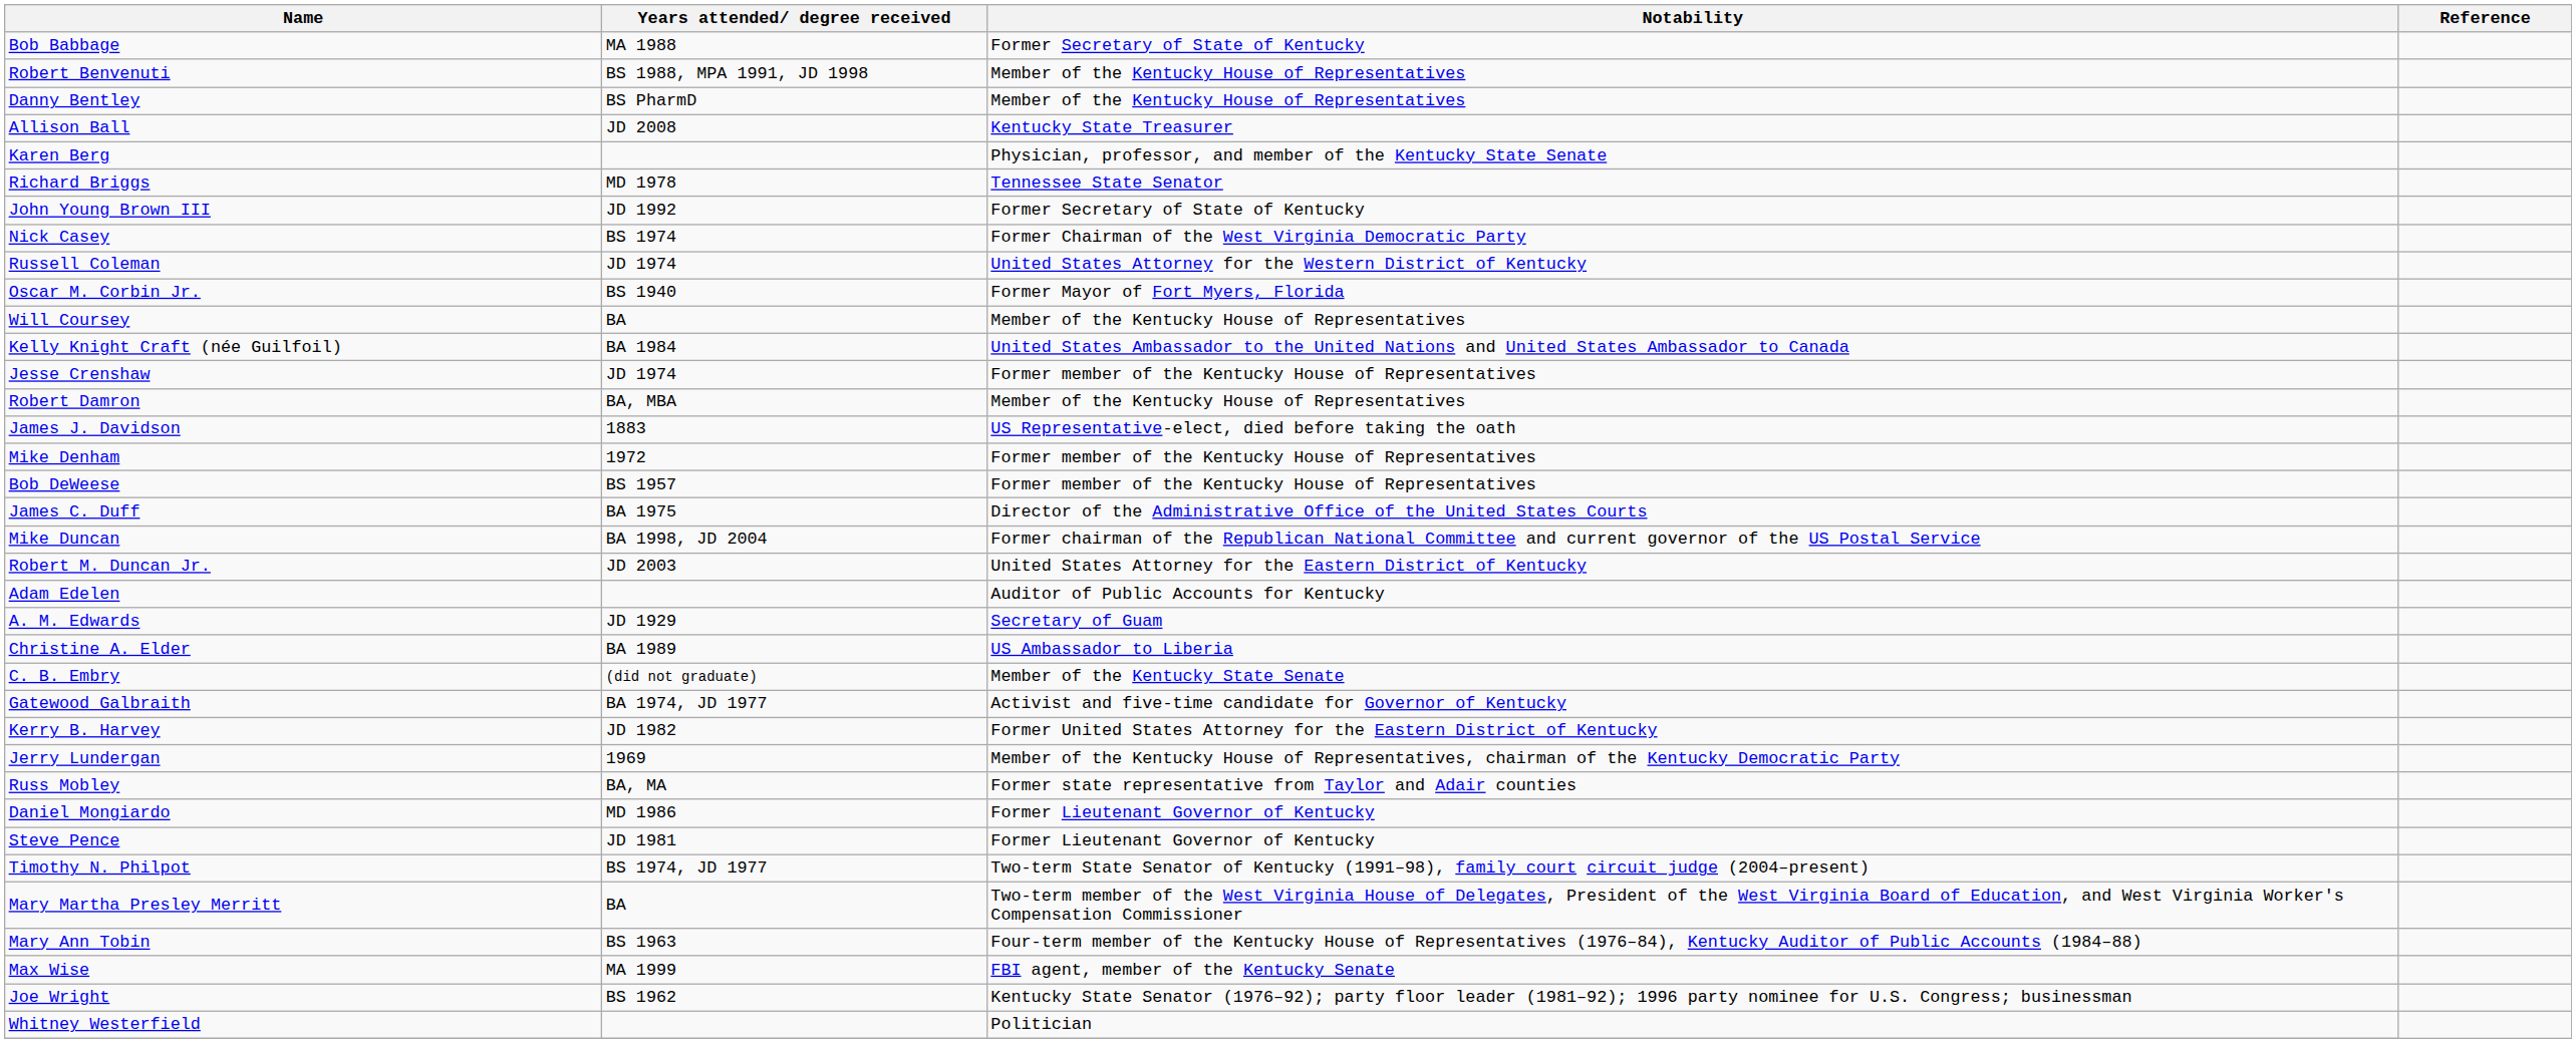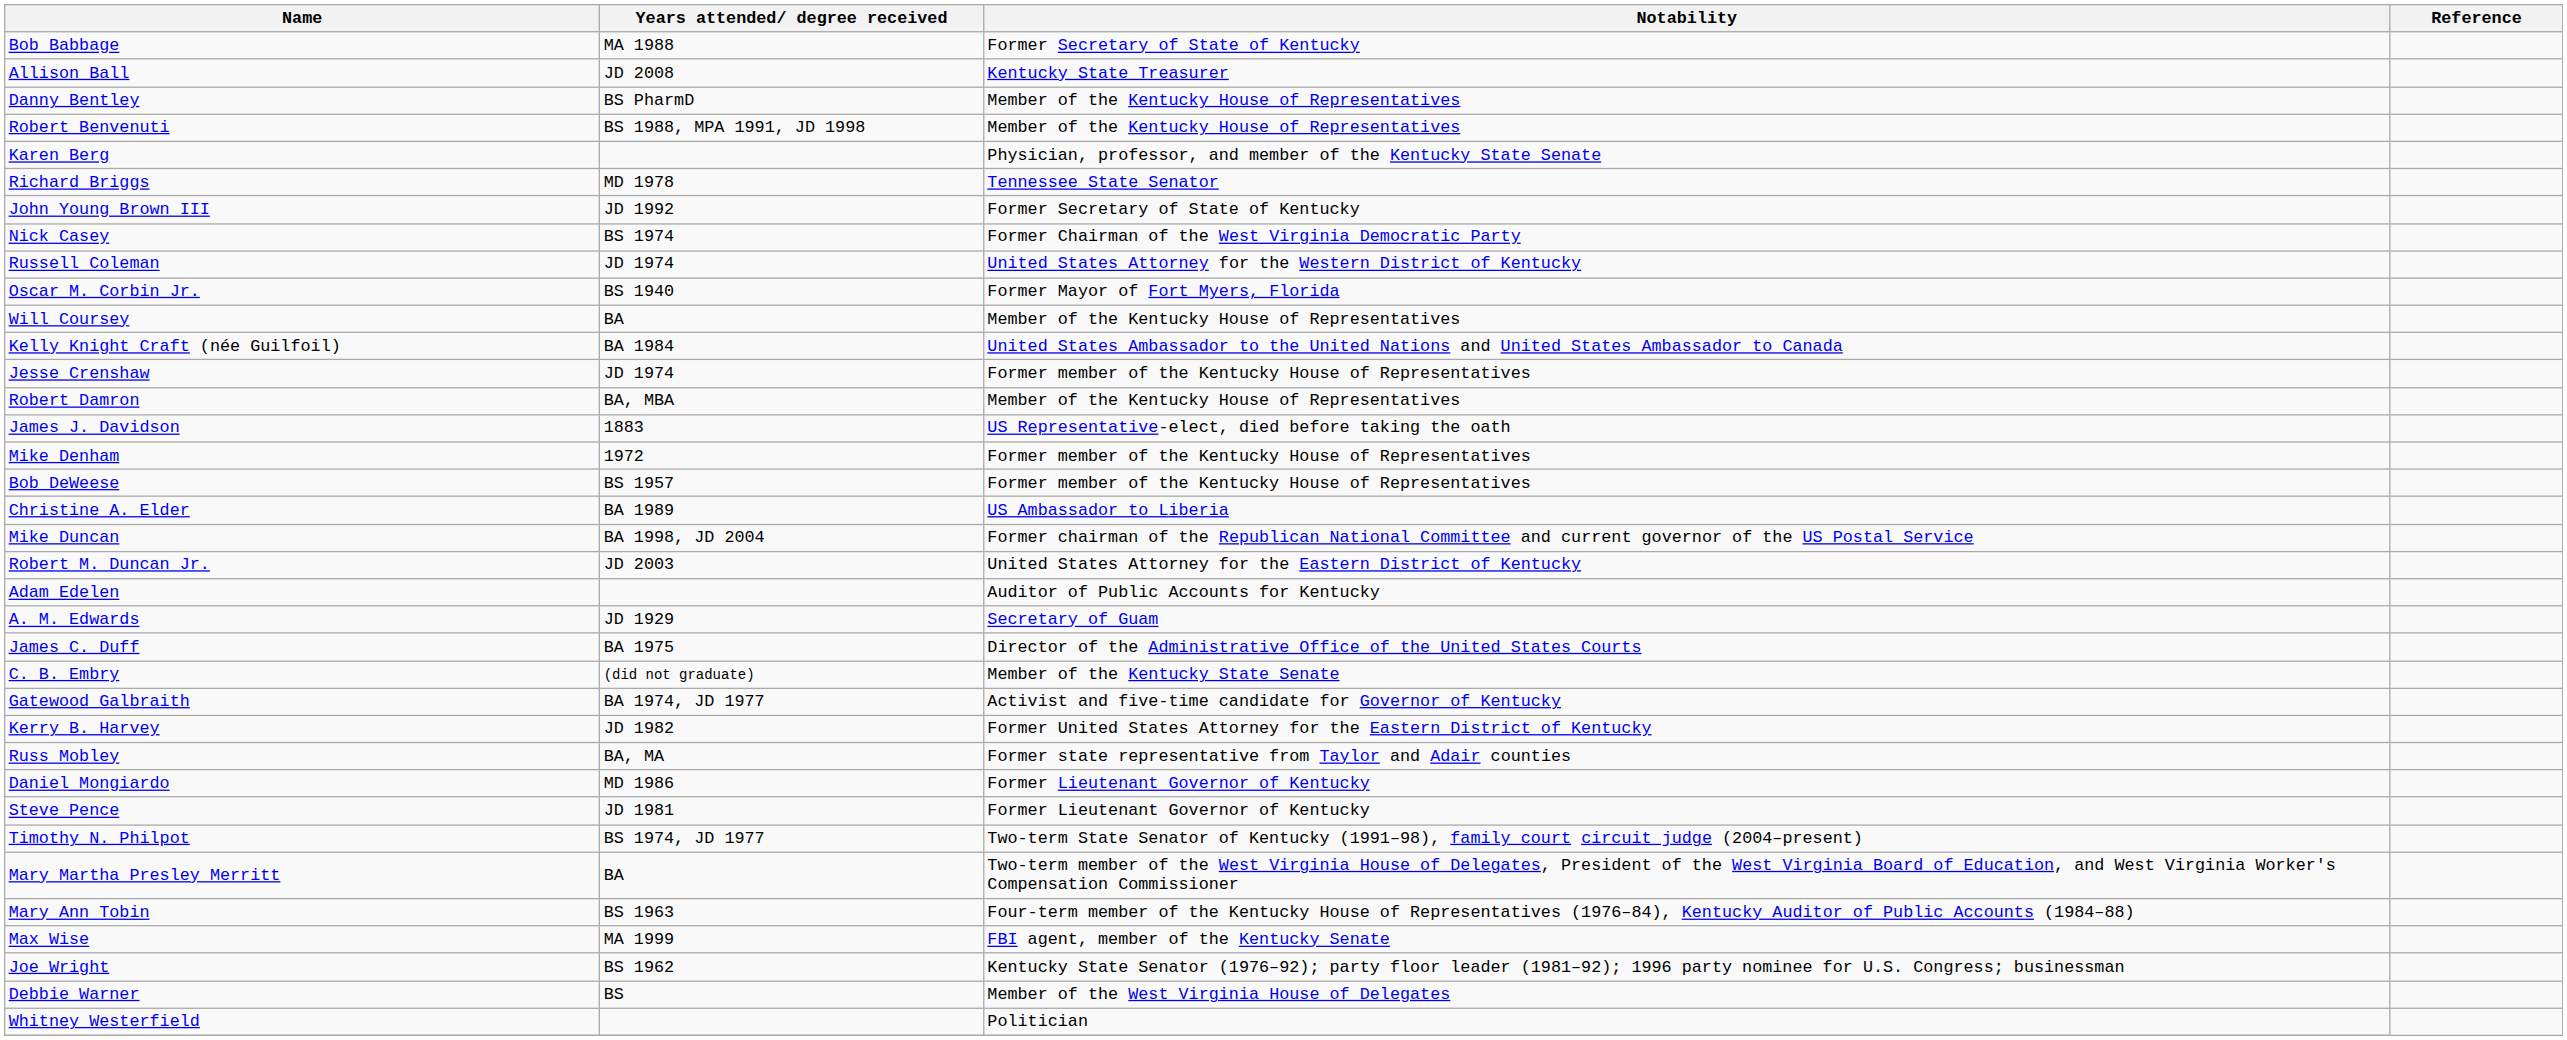 <table width="100%" class="wikitable sortable">
 <tr>
 <th style="width:*;">Name</th>
 <th style="width:15%;">Years attended/ degree received</th>
 <th style="width:55%;" class="unsortable">Notability</th>
 <th style="width:*;" class="unsortable">Reference</th>
 </tr>
 <tr>
 <td><a href='#'>Bob Babbage</a></td>
 <td>MA 1988</td>
 <td>Former <a href='#'>Secretary of State of Kentucky</a></td>
 <td></td>
 </tr>
 <tr>
-<td><a href='#'>Robert Benvenuti</a></td>
-<td>BS 1988, MPA 1991, JD 1998</td>
-<td>Member of the <a href='#'>Kentucky House of Representatives</a></td>
+<td><a href='#'>Allison Ball</a></td>
+<td>JD 2008</td>
+<td><a href='#'>Kentucky State Treasurer</a></td>
 <td></td>
 </tr>
 <tr>
 <td><a href='#'>Danny Bentley</a></td>
 <td>BS PharmD</td>
 <td>Member of the <a href='#'>Kentucky House of Representatives</a></td>
 <td></td>
 </tr>
 <tr>
-<td><a href='#'>Allison Ball</a></td>
-<td>JD 2008</td>
-<td><a href='#'>Kentucky State Treasurer</a></td>
+<td><a href='#'>Robert Benvenuti</a></td>
+<td>BS 1988, MPA 1991, JD 1998</td>
+<td>Member of the <a href='#'>Kentucky House of Representatives</a></td>
 <td></td>
 </tr>
 <tr>
 <td><a href='#'>Karen Berg</a></td>
 <td></td>
 <td>Physician, professor, and member of the <a href='#'>Kentucky State Senate</a></td>
 </tr>
 <tr>
 <td><a href='#'>Richard Briggs</a></td>
 <td>MD 1978</td>
 <td><a href='#'>Tennessee State Senator</a></td>
 <td></td>
 </tr>
 <tr>
 <td><a href='#'>John Young Brown III</a></td>
 <td>JD 1992</td>
 <td>Former Secretary of State of Kentucky</td>
 <td></td>
 </tr>
 <tr>
 <td><a href='#'>Nick Casey</a></td>
 <td>BS 1974</td>
 <td>Former Chairman of the <a href='#'>West Virginia Democratic Party</a></td>
 <td></td>
 </tr>
 <tr>
 <td><a href='#'>Russell Coleman</a></td>
 <td>JD 1974</td>
 <td><a href='#'>United States Attorney</a> for the <a href='#'>Western District of Kentucky</a></td>
 <td></td>
 </tr>
 <tr>
 <td><a href='#'>Oscar M. Corbin Jr.</a></td>
 <td>BS 1940</td>
 <td>Former Mayor of <a href='#'>Fort Myers, Florida</a></td>
 <td></td>
 </tr>
 <tr>
 <td><a href='#'>Will Coursey</a></td>
 <td>BA</td>
 <td>Member of the Kentucky House of Representatives</td>
 <td></td>
 </tr>
 <tr>
 <td><a href='#'>Kelly Knight Craft</a> (née Guilfoil)</td>
 <td>BA 1984</td>
 <td><a href='#'>United States Ambassador to the United Nations</a> and <a href='#'>United States Ambassador to Canada</a></td>
 <td></td>
 </tr>
 <tr>
 <td><a href='#'>Jesse Crenshaw</a></td>
 <td>JD 1974</td>
 <td>Former member of the Kentucky House of Representatives</td>
 <td></td>
 </tr>
 <tr>
 <td><a href='#'>Robert Damron</a></td>
 <td>BA, MBA</td>
 <td>Member of the Kentucky House of Representatives</td>
 <td></td>
 </tr>
 <tr>
 <td><a href='#'>James J. Davidson</a></td>
 <td>1883</td>
 <td><a href='#'>US Representative</a>-elect, died before taking the oath</td>
 <td></td>
 </tr>
 <tr>
 <td><a href='#'>Mike Denham</a></td>
 <td>1972</td>
 <td>Former member of the Kentucky House of Representatives</td>
 <td></td>
 </tr>
 <tr>
 <td><a href='#'>Bob DeWeese</a></td>
 <td>BS 1957</td>
 <td>Former member of the Kentucky House of Representatives</td>
 <td></td>
 </tr>
 <tr>
-<td><a href='#'>James C. Duff</a></td>
-<td>BA 1975</td>
-<td>Director of the <a href='#'>Administrative Office of the United States Courts</a></td>
+<td><a href='#'>Christine A. Elder</a></td>
+<td>BA 1989</td>
+<td><a href='#'>US Ambassador to Liberia</a></td>
 <td></td>
 </tr>
 <tr>
 <td><a href='#'>Mike Duncan</a></td>
 <td>BA 1998, JD 2004</td>
 <td>Former chairman of the <a href='#'>Republican National Committee</a> and current governor of the <a href='#'>US Postal Service</a></td>
 <td></td>
 </tr>
 <tr>
 <td><a href='#'>Robert M. Duncan Jr.</a></td>
 <td>JD 2003</td>
 <td>United States Attorney for the <a href='#'>Eastern District of Kentucky</a></td>
 <td></td>
 </tr>
 <tr>
 <td><a href='#'>Adam Edelen</a></td>
 <td></td>
 <td>Auditor of Public Accounts for Kentucky</td>
 <td></td>
 </tr>
 <tr>
 <td><a href='#'>A. M. Edwards</a></td>
 <td>JD 1929</td>
 <td><a href='#'>Secretary of Guam</a></td>
 <td></td>
 </tr>
 <tr>
-<td><a href='#'>Christine A. Elder</a></td>
-<td>BA 1989</td>
-<td><a href='#'>US Ambassador to Liberia</a></td>
+<td><a href='#'>James C. Duff</a></td>
+<td>BA 1975</td>
+<td>Director of the <a href='#'>Administrative Office of the United States Courts</a></td>
 <td></td>
 </tr>
 <tr>
 <td><a href='#'>C. B. Embry</a></td>
 <td><small>(did not graduate)</small></td>
 <td>Member of the <a href='#'>Kentucky State Senate</a></td>
 <td></td>
 </tr>
 <tr>
 <td><a href='#'>Gatewood Galbraith</a></td>
 <td>BA 1974, JD 1977</td>
 <td>Activist and five-time candidate for <a href='#'>Governor of Kentucky</a></td>
 <td></td>
 </tr>
 <tr>
 <td><a href='#'>Kerry B. Harvey</a></td>
 <td>JD 1982</td>
 <td>Former United States Attorney for the <a href='#'>Eastern District of Kentucky</a></td>
-<td></td>
-</tr>
-<tr>
-<td><a href='#'>Jerry Lundergan</a></td>
-<td>1969</td>
-<td>Member of the Kentucky House of Representatives, chairman of the <a href='#'>Kentucky Democratic Party</a></td>
 <td></td>
 </tr>
 <tr>
 <td><a href='#'>Russ Mobley</a></td>
 <td>BA, MA</td>
 <td>Former state representative from <a href='#'>Taylor</a> and <a href='#'>Adair</a> counties</td>
 <td></td>
 </tr>
 <tr>
 <td><a href='#'>Daniel Mongiardo</a></td>
 <td>MD 1986</td>
 <td>Former <a href='#'>Lieutenant Governor of Kentucky</a></td>
 <td></td>
 </tr>
 <tr>
 <td><a href='#'>Steve Pence</a></td>
 <td>JD 1981</td>
 <td>Former Lieutenant Governor of Kentucky</td>
 <td></td>
 </tr>
 <tr>
 <td><a href='#'>Timothy N. Philpot</a></td>
 <td>BS 1974, JD 1977</td>
 <td>Two-term State Senator of Kentucky (1991–98), <a href='#'>family court</a> <a href='#'>circuit judge</a> (2004–present)</td>
 <td></td>
 </tr>
 <tr>
 <td><a href='#'>Mary Martha Presley Merritt</a></td>
 <td>BA</td>
 <td>Two-term member of the <a href='#'>West Virginia House of Delegates</a>, President of the <a href='#'>West Virginia Board of Education</a>, and West Virginia Worker's Compensation Commissioner</td>
 <td></td>
 </tr>
 <tr>
 <td><a href='#'>Mary Ann Tobin</a></td>
 <td>BS 1963</td>
 <td>Four-term member of the Kentucky House of Representatives (1976–84), <a href='#'>Kentucky Auditor of Public Accounts</a> (1984–88)</td>
 <td></td>
 </tr>
 <tr>
 <td><a href='#'>Max Wise</a></td>
 <td>MA 1999</td>
 <td><a href='#'>FBI</a> agent, member of the <a href='#'>Kentucky Senate</a></td>
 <td></td>
 </tr>
 <tr>
 <td><a href='#'>Joe Wright</a></td>
 <td>BS 1962</td>
 <td>Kentucky State Senator (1976–92); party floor leader (1981–92); 1996 party nominee for U.S. Congress; businessman</td>
 <td></td>
 </tr>
 <tr>
+<td><a href='#'>Debbie Warner</a></td>
+<td>BS</td>
+<td>Member of the <a href='#'>West Virginia House of Delegates</a></td>
+<td></td>
+</tr>
+<tr>
 <td><a href='#'>Whitney Westerfield</a></td>
 <td></td>
 <td>Politician</td>
 </tr>
 <tr>
 </tr>
 </table>
